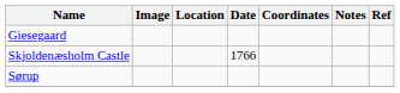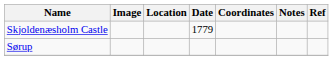 <table class="wikitable sortable">
 <tr>
 <th>Name</th>
 <th>Image</th>
 <th>Location</th>
 <th>Date</th>
 <th>Coordinates</th>
 <th>Notes</th>
 <th>Ref</th>
 </tr>
 <tr>
-<td><a href='#'>Giesegaard</a></td>
-<td></td>
-<td></td>
-<td></td>
-<td></td>
-<td></td>
-<td></td>
-</tr>
-<tr>
 <td><a href='#'>Skjoldenæsholm Castle</a></td>
 <td></td>
 <td></td>
-<td>1766</td>
+<td>1779</td>
 <td></td>
 <td></td>
 <td></td>
 </tr>
 <tr>
 <td><a href='#'>Sørup</a></td>
 <td></td>
 <td></td>
 <td></td>
 <td></td>
 <td></td>
 <td></td>
 </tr>
 <tr>
 </tr>
 </table>
